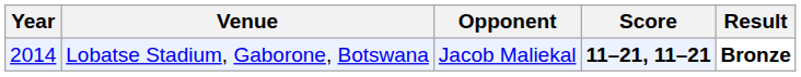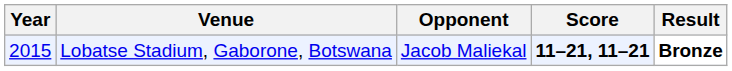 <table class="sortable wikitable" style="font-size: 90%;">
 <tr>
 <th>Year</th>
 <th>Venue</th>
 <th>Opponent</th>
 <th>Score</th>
 <th>Result</th>
 </tr>
 <tr style="background:#ECF2FF">
-<td align="center"><a href='#'>2014</a></td>
+<td align="center"><a href='#'>2015</a></td>
 <td align="left"><a href='#'>Lobatse Stadium</a>, <a href='#'>Gaborone</a>, <a href='#'>Botswana</a></td>
 <td align="left"> <a href='#'>Jacob Maliekal</a></td>
 <td align="left"><strong>11–21, 11–21</strong></td>
 <td style="text-align:left; background:white"> <strong>Bronze</strong></td>
 </tr>
 </table>
